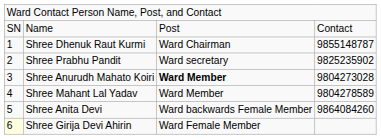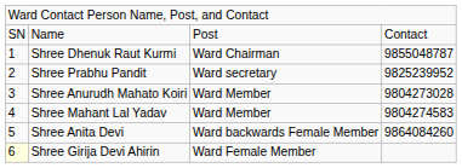 <table class="wikitable">
 <tr>
 <td colspan="4">Ward Contact Person Name, Post, and Contact</td>
 </tr>
 <tr>
 <td>SN</td>
 <td>Name</td>
 <td>Post</td>
 <td>Contact</td>
 </tr>
 <tr>
 <td>1</td>
 <td>Shree Dhenuk  Raut Kurmi</td>
 <td>Ward Chairman</td>
-<td>9855148787</td>
+<td>9855048787</td>
 </tr>
 <tr>
 <td>2</td>
 <td>Shree Prabhu  Pandit</td>
 <td>Ward secretary</td>
-<td>9825235902</td>
+<td>9825239952</td>
 </tr>
 <tr>
 <td>3</td>
 <td>Shree Anurudh  Mahato Koiri</td>
-<td><strong>Ward Member</strong></td>
+<td>Ward Member</td>
 <td>9804273028</td>
 </tr>
 <tr>
 <td>4</td>
 <td>Shree Mahant  Lal Yadav</td>
 <td>Ward Member</td>
-<td>9804278589</td>
+<td>9804274583</td>
 </tr>
 <tr>
 <td>5</td>
 <td>Shree Anita  Devi</td>
 <td>Ward backwards Female Member</td>
 <td>9864084260</td>
 </tr>
 <tr>
 <td style="background: lightyellow;">6</td>
 <td>Shree Girija  Devi Ahirin</td>
 <td>Ward Female Member</td>
 <td></td>
 </tr>
 </table>
